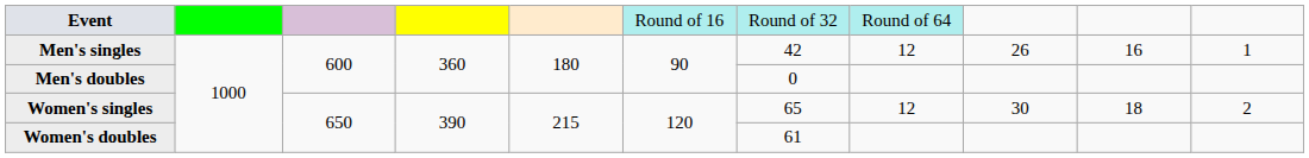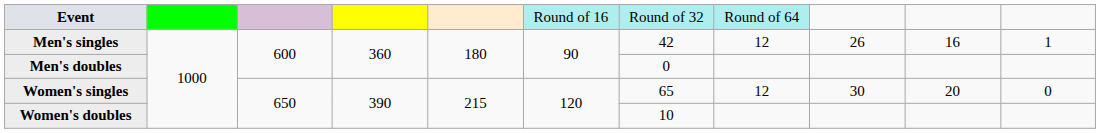 <table class=wikitable style=font-size:90%;text-align:center>
 <tr>
 <td style="width:130px; background:#dfe2e9;"><strong>Event</strong></td>
 <td style="width:80px; background:lime;"></td>
 <td style="width:85px; background:thistle;"></td>
 <td style="width:85px; background:#ff0;"></td>
 <td style="width:85px; background:#ffebcd;"></td>
 <td style="width:85px; background:#afeeee;">Round of 16</td>
 <td style="width:85px; background:#afeeee;">Round of 32</td>
 <td style="width:85px; background:#afeeee;">Round of 64</td>
 <td width=85></td>
 <td width=85></td>
 <td width=85></td>
 </tr>
 <tr>
 <th style="background:#ededed;">Men's singles</th>
 <td rowspan=4>1000</td>
 <td rowspan=2>600</td>
 <td rowspan=2>360</td>
 <td rowspan=2>180</td>
 <td rowspan=2>90</td>
 <td>42</td>
 <td>12</td>
 <td>26</td>
 <td>16</td>
 <td>1</td>
 </tr>
 <tr>
 <th style="background:#ededed;">Men's doubles</th>
 <td>0</td>
 <td></td>
 <td></td>
 <td></td>
 <td></td>
 </tr>
 <tr>
 <th style="background:#ededed;">Women's singles</th>
 <td rowspan=2>650</td>
 <td rowspan=2>390</td>
 <td rowspan=2>215</td>
 <td rowspan=2>120</td>
 <td>65</td>
 <td>12</td>
 <td>30</td>
-<td>18</td>
-<td>2</td>
+<td>20</td>
+<td>0</td>
 </tr>
 <tr>
 <th style="background:#ededed;">Women's doubles</th>
-<td>61</td>
+<td>10</td>
 <td></td>
 <td></td>
 <td></td>
 <td></td>
 </tr>
 </table>
